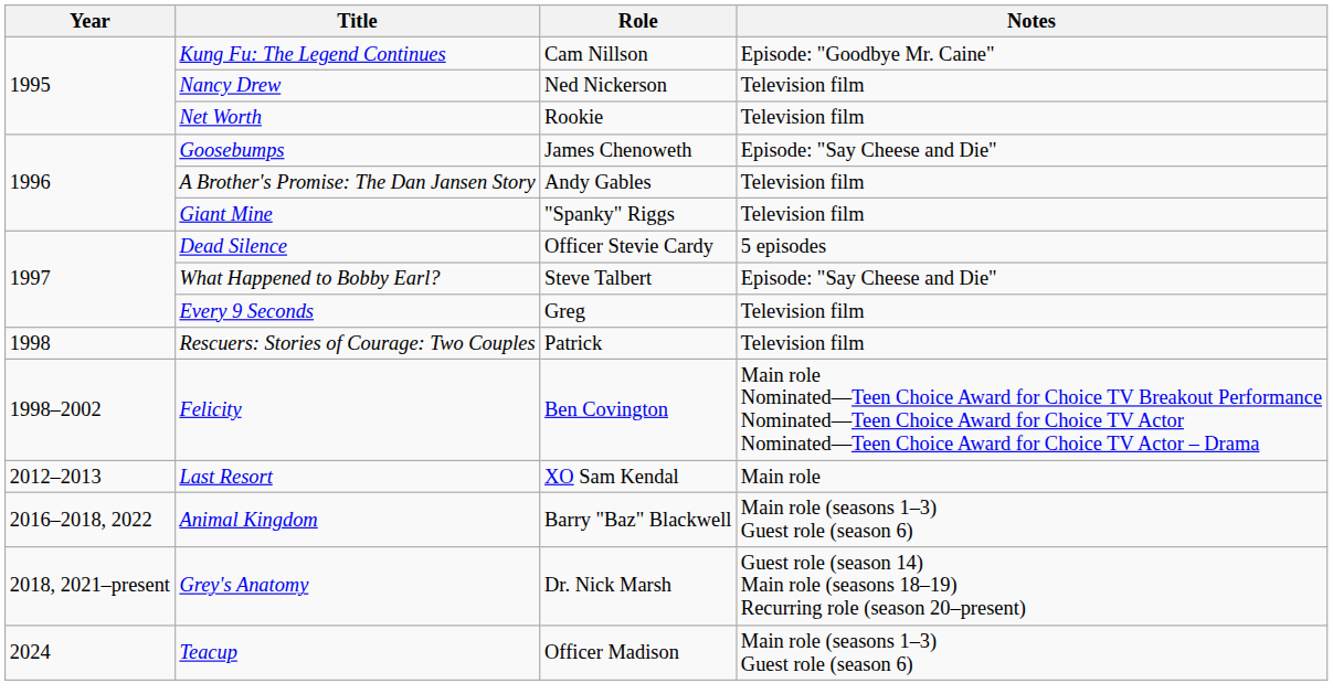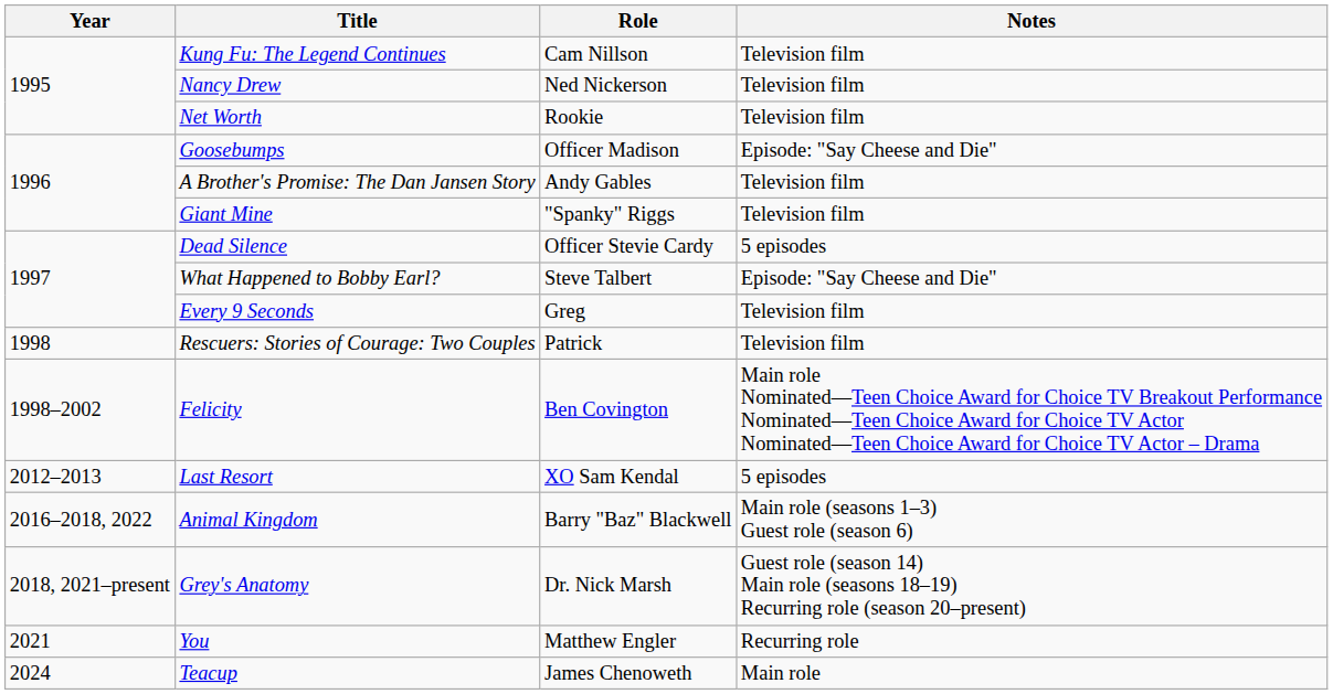 <table class="wikitable sortable">
 <tr>
 <th>Year</th>
 <th>Title</th>
 <th>Role</th>
 <th class="unsortable">Notes</th>
 </tr>
 <tr>
 <td rowspan="3">1995</td>
 <td><em><a href='#'>Kung Fu: The Legend Continues</a></em></td>
 <td>Cam Nillson</td>
-<td>Episode: "Goodbye Mr. Caine"</td>
+<td>Television film</td>
 </tr>
 <tr>
 <td><em><a href='#'>Nancy Drew</a></em></td>
 <td>Ned Nickerson</td>
 <td>Television film</td>
 </tr>
 <tr>
 <td><em><a href='#'>Net Worth</a></em></td>
 <td>Rookie</td>
 <td>Television film</td>
 </tr>
 <tr>
 <td rowspan="3">1996</td>
 <td><em><a href='#'>Goosebumps</a></em></td>
-<td>James Chenoweth</td>
+<td>Officer Madison</td>
 <td>Episode: "Say Cheese and Die"</td>
 </tr>
 <tr>
 <td data-sort-value="Brother's Promise: The Dan Jansen Story, A"><em>A Brother's Promise: The Dan Jansen Story</em></td>
 <td>Andy Gables</td>
 <td>Television film</td>
 </tr>
 <tr>
 <td><em><a href='#'>Giant Mine</a></em></td>
 <td>"Spanky" Riggs</td>
 <td>Television film</td>
 </tr>
 <tr>
 <td rowspan="3">1997</td>
 <td><em><a href='#'>Dead Silence</a></em></td>
 <td>Officer Stevie Cardy</td>
 <td>5 episodes</td>
 </tr>
 <tr>
 <td><em>What Happened to Bobby Earl?</em></td>
 <td>Steve Talbert</td>
 <td>Episode: "Say Cheese and Die"</td>
 </tr>
 <tr>
 <td><em><a href='#'>Every 9 Seconds</a></em></td>
 <td>Greg</td>
 <td>Television film</td>
 </tr>
 <tr>
 <td>1998</td>
 <td><em>Rescuers: Stories of Courage: Two Couples</em></td>
 <td>Patrick</td>
 <td>Television film</td>
 </tr>
 <tr>
 <td>1998–2002</td>
 <td><em><a href='#'>Felicity</a></em></td>
 <td><a href='#'>Ben Covington</a></td>
 <td>Main role<br>Nominated—<a href='#'>Teen Choice Award for Choice TV Breakout Performance</a><br>Nominated—<a href='#'>Teen Choice Award for Choice TV Actor</a><br>Nominated—<a href='#'>Teen Choice Award for Choice TV Actor – Drama</a></td>
 </tr>
 <tr>
 <td>2012–2013</td>
 <td><em><a href='#'>Last Resort</a></em></td>
 <td><a href='#'>XO</a> Sam Kendal</td>
-<td>Main role</td>
+<td>5 episodes</td>
 </tr>
 <tr>
 <td>2016–2018, 2022</td>
 <td><em><a href='#'>Animal Kingdom</a></em></td>
 <td>Barry "Baz" Blackwell</td>
 <td>Main role (seasons 1–3)<br> Guest role (season 6)</td>
 </tr>
 <tr>
 <td>2018, 2021–present</td>
 <td><em><a href='#'>Grey's Anatomy</a></em></td>
 <td>Dr. Nick Marsh</td>
 <td>Guest role (season 14)<br> Main role (seasons 18–19)<br> Recurring role (season 20–present)</td>
 </tr>
 <tr>
+<td>2021</td>
+<td><em><a href='#'>You</a></em></td>
+<td>Matthew Engler</td>
+<td>Recurring role</td>
+</tr>
+<tr>
 <td>2024</td>
 <td><em><a href='#'>Teacup</a></em></td>
-<td>Officer Madison</td>
-<td>Main role (seasons 1–3)<br> Guest role (season 6)</td>
+<td>James Chenoweth</td>
+<td>Main role</td>
 </tr>
 </table>
